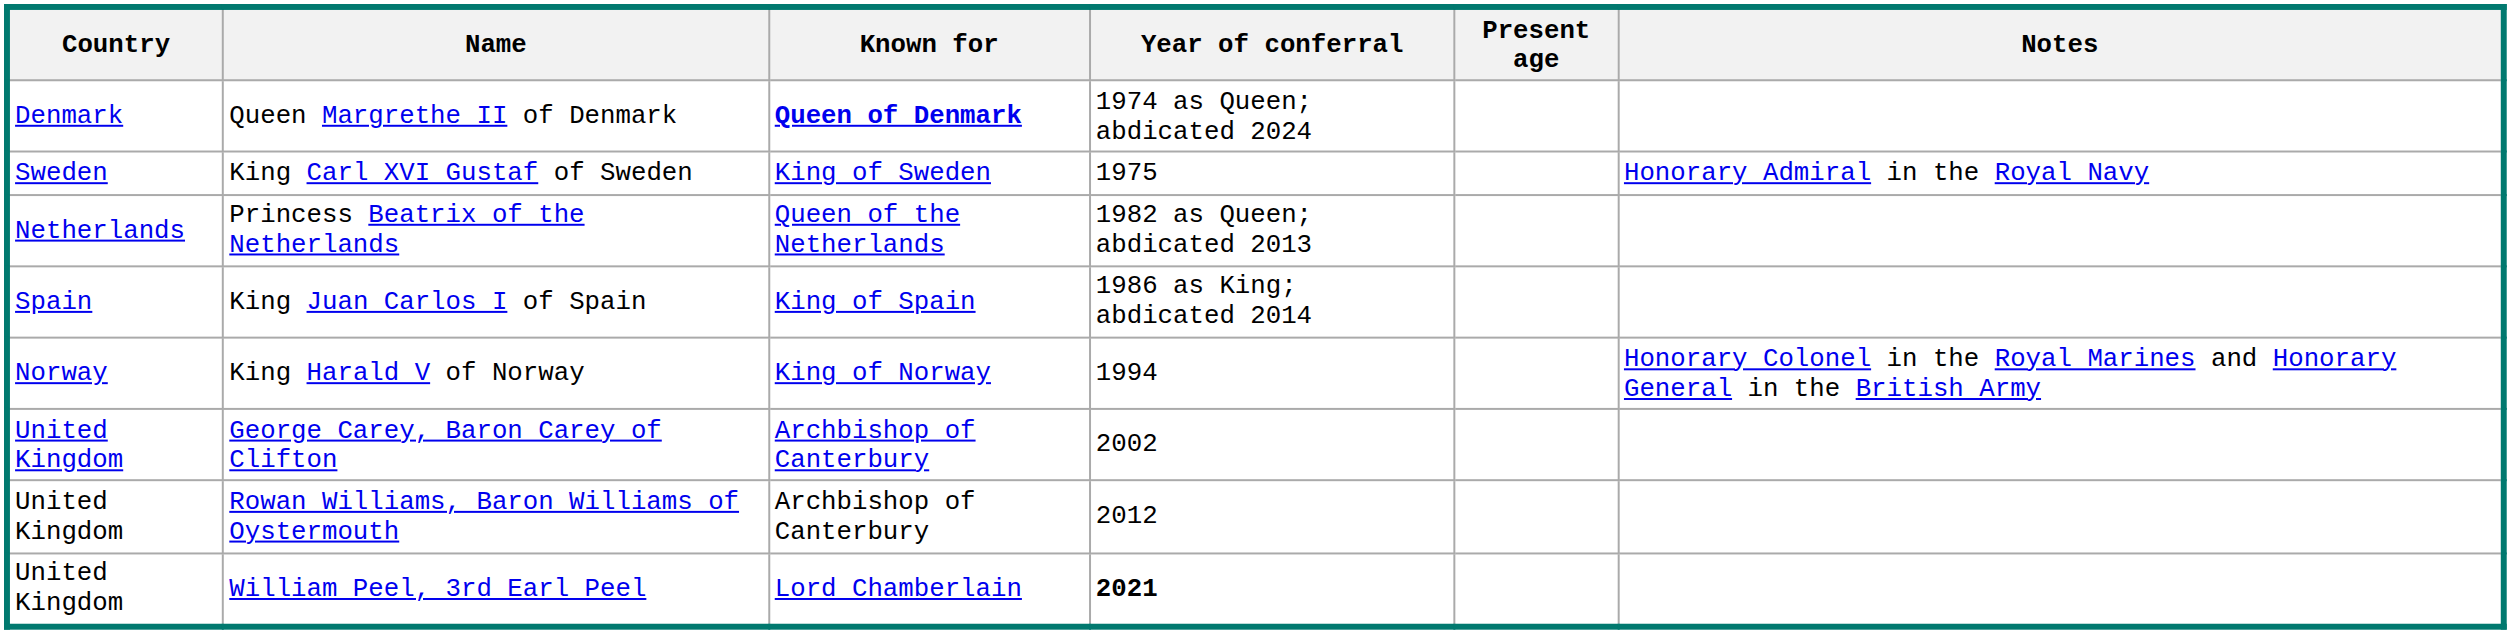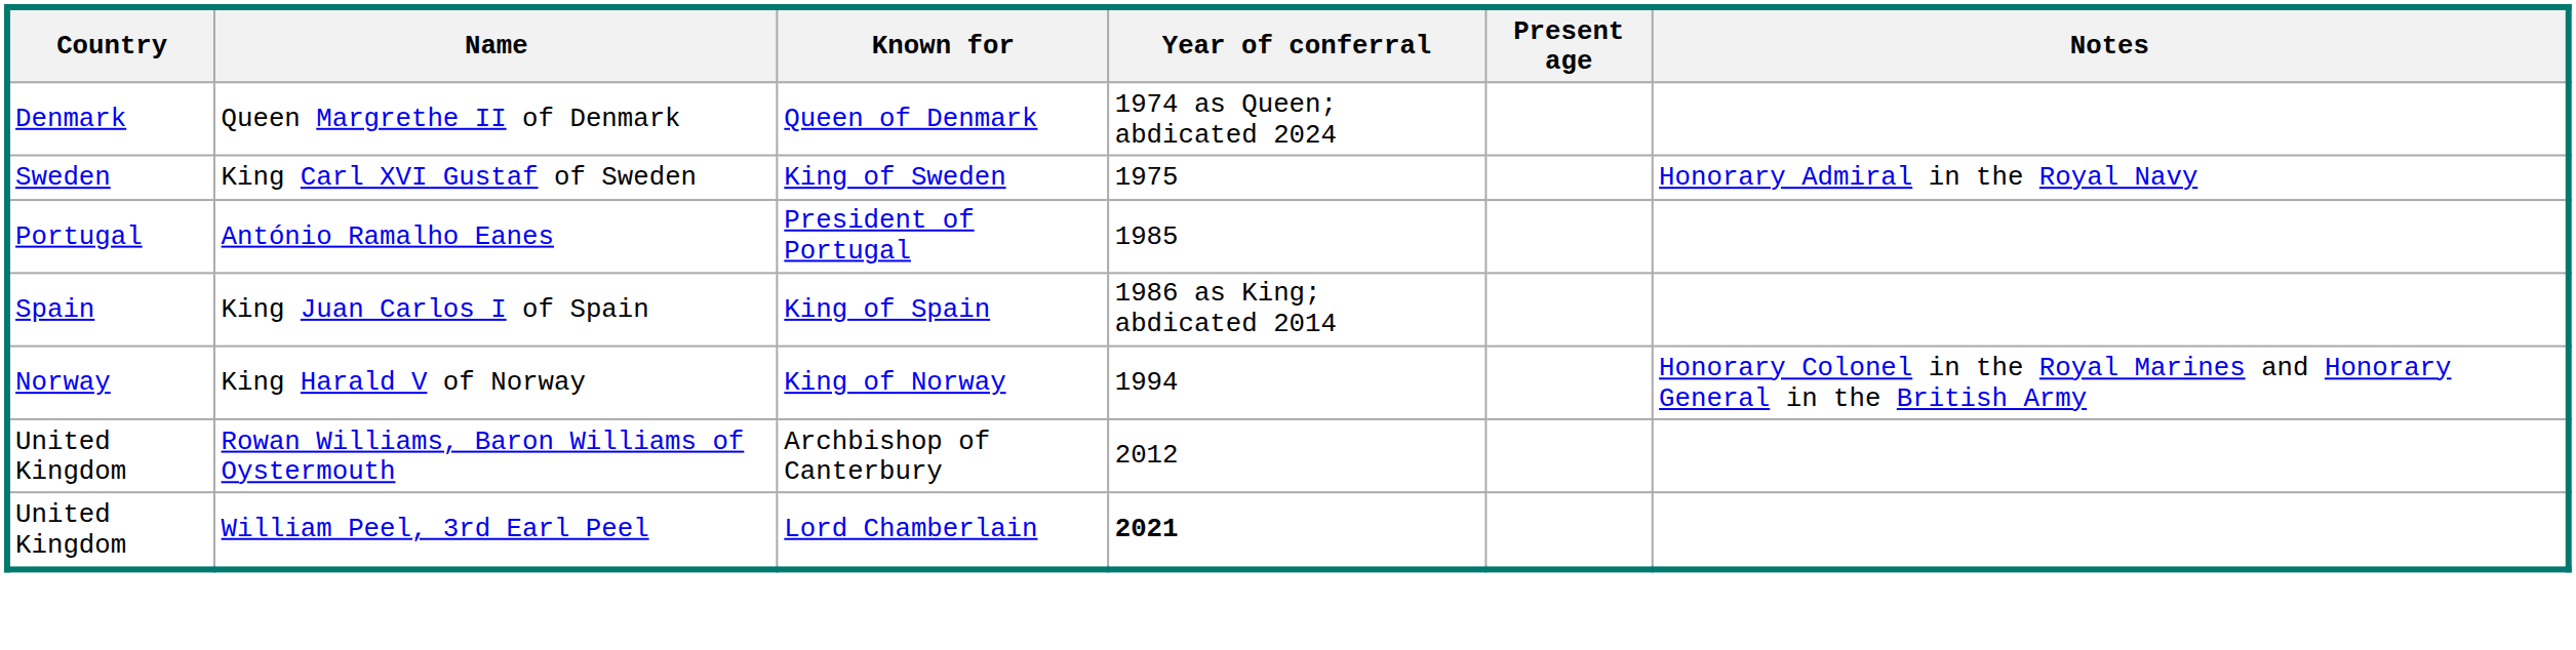 <table class="wikitable" style="width:100%; background:white; border:#01796f solid;">
 <tr>
 <th>Country</th>
 <th>Name</th>
 <th>Known for</th>
 <th><strong>Year of conferral</strong></th>
 <th><strong>Present age</strong></th>
 <th>Notes</th>
 </tr>
 <tr>
 <td><a href='#'>Denmark</a></td>
 <td>Queen <a href='#'>Margrethe II</a> of Denmark </td>
-<td><strong><a href='#'>Queen of Denmark</a></strong></td>
+<td><a href='#'>Queen of Denmark</a></td>
 <td>1974 as Queen; abdicated 2024</td>
 <td></td>
 <td></td>
 </tr>
 <tr>
 <td><a href='#'>Sweden</a></td>
 <td>King <a href='#'>Carl XVI Gustaf</a> of Sweden </td>
 <td><a href='#'>King of Sweden</a></td>
 <td>1975</td>
 <td></td>
 <td><a href='#'>Honorary Admiral</a> in the <a href='#'>Royal Navy</a></td>
 </tr>
 <tr>
-<td><a href='#'>Netherlands</a></td>
-<td>Princess <a href='#'>Beatrix of the Netherlands</a> </td>
-<td><a href='#'>Queen of the Netherlands</a></td>
-<td>1982 as Queen; abdicated 2013</td>
+<td><a href='#'>Portugal</a></td>
+<td><a href='#'>António Ramalho Eanes</a> </td>
+<td><a href='#'>President of Portugal</a></td>
+<td>1985</td>
 <td></td>
 <td></td>
 </tr>
 <tr>
 <td><a href='#'>Spain</a></td>
 <td>King <a href='#'>Juan Carlos I</a> of Spain </td>
 <td><a href='#'>King of Spain</a></td>
 <td>1986 as King; abdicated 2014</td>
 <td></td>
 <td></td>
 </tr>
 <tr>
 <td><a href='#'>Norway</a></td>
 <td>King <a href='#'>Harald V</a> of Norway </td>
 <td><a href='#'>King of Norway</a></td>
 <td>1994</td>
 <td></td>
 <td><a href='#'>Honorary Colonel</a> in the <a href='#'>Royal Marines</a> and <a href='#'>Honorary General</a> in the <a href='#'>British Army</a></td>
 </tr>
 <tr>
-<td><a href='#'>United Kingdom</a></td>
-<td><a href='#'>George Carey, Baron Carey of Clifton</a> </td>
-<td><a href='#'>Archbishop of Canterbury</a></td>
-<td>2002</td>
-<td></td>
-<td></td>
-</tr>
-<tr>
 <td>United Kingdom</td>
 <td><a href='#'>Rowan Williams,  Baron Williams of Oystermouth</a> </td>
 <td>Archbishop of Canterbury</td>
 <td>2012</td>
 <td></td>
 <td></td>
 </tr>
 <tr>
 <td>United Kingdom</td>
 <td><a href='#'>William Peel, 3rd Earl Peel</a> </td>
 <td><a href='#'>Lord Chamberlain</a></td>
 <td><strong>2021</strong></td>
 <td></td>
 <td></td>
 </tr>
 </table>
